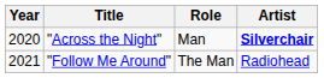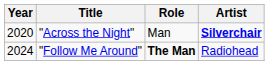 <table class="wikitable unsortable">
 <tr>
 <th>Year</th>
 <th>Title</th>
 <th>Role</th>
 <th class="unsortable">Artist</th>
 </tr>
 <tr>
 <td>2020</td>
 <td>"<a href='#'>Across the Night</a>"</td>
 <td>Man</td>
 <td><strong><a href='#'>Silverchair</a></strong></td>
 </tr>
 <tr>
-<td>2021</td>
+<td>2024</td>
 <td>"<a href='#'>Follow Me Around</a>"</td>
-<td>The Man</td>
+<td><strong>The Man</strong></td>
 <td><a href='#'>Radiohead</a></td>
 </tr>
 </table>
